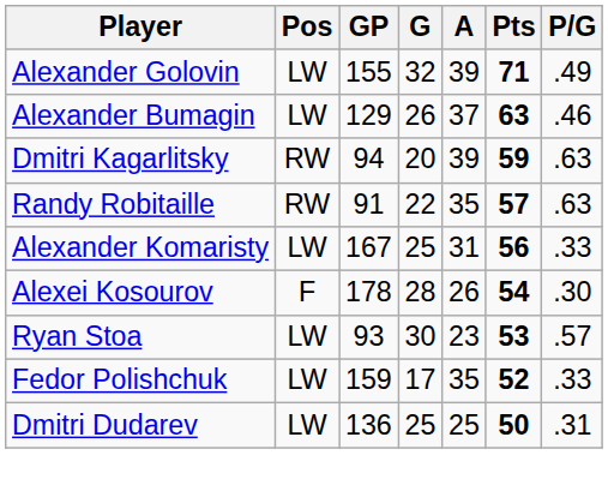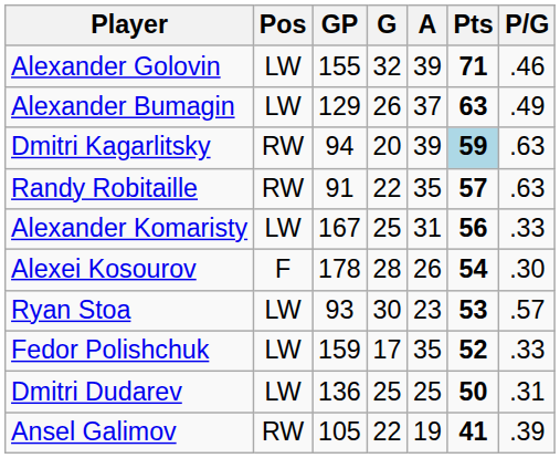 <table class="wikitable" style="text-align:center;">
 <tr>
 <th>Player</th>
 <th>Pos</th>
 <th>GP</th>
 <th>G</th>
 <th>A</th>
 <th>Pts</th>
 <th>P/G</th>
 </tr>
 <tr>
 <td style="text-align:left;"> <a href='#'>Alexander Golovin</a></td>
 <td>LW</td>
 <td>155</td>
 <td>32</td>
 <td>39</td>
 <td><strong>71</strong></td>
-<td>.49</td>
+<td>.46</td>
 </tr>
 <tr>
 <td style="text-align:left;"> <a href='#'>Alexander Bumagin</a></td>
 <td>LW</td>
 <td>129</td>
 <td>26</td>
 <td>37</td>
 <td><strong>63</strong></td>
-<td>.46</td>
+<td>.49</td>
 </tr>
 <tr>
 <td style="text-align:left;"> <a href='#'>Dmitri Kagarlitsky</a></td>
 <td>RW</td>
 <td>94</td>
 <td>20</td>
 <td>39</td>
-<td><strong>59</strong></td>
+<td style="background: lightblue;"><strong>59</strong></td>
 <td>.63</td>
 </tr>
 <tr>
 <td style="text-align:left;"> <a href='#'>Randy Robitaille</a></td>
 <td>RW</td>
 <td>91</td>
 <td>22</td>
 <td>35</td>
 <td><strong>57</strong></td>
 <td>.63</td>
 </tr>
 <tr>
 <td style="text-align:left;"> <a href='#'>Alexander Komaristy</a></td>
 <td>LW</td>
 <td>167</td>
 <td>25</td>
 <td>31</td>
 <td><strong>56</strong></td>
 <td>.33</td>
 </tr>
 <tr>
 <td style="text-align:left;"> <a href='#'>Alexei Kosourov</a></td>
 <td>F</td>
 <td>178</td>
 <td>28</td>
 <td>26</td>
 <td><strong>54</strong></td>
 <td>.30</td>
 </tr>
 <tr>
 <td style="text-align:left;"> <a href='#'>Ryan Stoa</a></td>
 <td>LW</td>
 <td>93</td>
 <td>30</td>
 <td>23</td>
 <td><strong>53</strong></td>
 <td>.57</td>
 </tr>
 <tr>
 <td style="text-align:left;"> <a href='#'>Fedor Polishchuk</a></td>
 <td>LW</td>
 <td>159</td>
 <td>17</td>
 <td>35</td>
 <td><strong>52</strong></td>
 <td>.33</td>
 </tr>
 <tr>
 <td style="text-align:left;"> <a href='#'>Dmitri Dudarev</a></td>
 <td>LW</td>
 <td>136</td>
 <td>25</td>
 <td>25</td>
 <td><strong>50</strong></td>
 <td>.31</td>
 </tr>
+<tr>
+<td style="text-align:left;"> <a href='#'>Ansel Galimov</a></td>
+<td>RW</td>
+<td>105</td>
+<td>22</td>
+<td>19</td>
+<td><strong>41</strong></td>
+<td>.39</td>
+</tr>
 </table>
